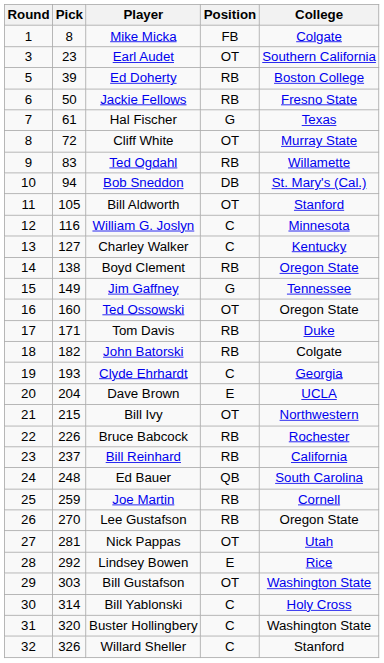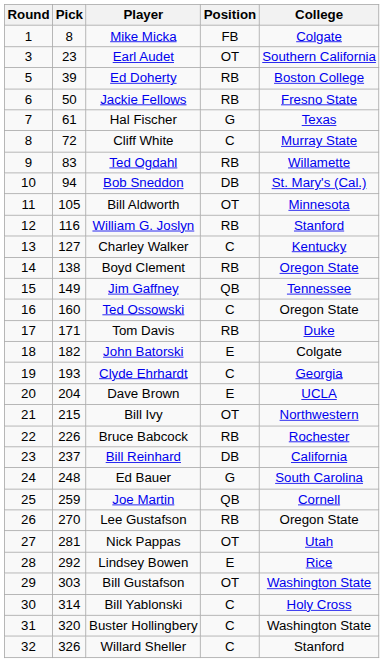 <table class="wikitable sortable sortable"  style="text-align:center;">
 <tr>
 <th>Round</th>
 <th>Pick</th>
 <th>Player</th>
 <th>Position</th>
 <th>College</th>
 </tr>
 <tr>
 <td>1</td>
 <td>8</td>
 <td><a href='#'>Mike Micka</a></td>
 <td>FB</td>
 <td><a href='#'>Colgate</a></td>
 </tr>
 <tr>
 <td>3</td>
 <td>23</td>
 <td><a href='#'>Earl Audet</a></td>
 <td>OT</td>
 <td><a href='#'>Southern California</a></td>
 </tr>
 <tr>
 <td>5</td>
 <td>39</td>
 <td><a href='#'>Ed Doherty</a></td>
 <td>RB</td>
 <td><a href='#'>Boston College</a></td>
 </tr>
 <tr>
 <td>6</td>
 <td>50</td>
 <td><a href='#'>Jackie Fellows</a></td>
 <td>RB</td>
 <td><a href='#'>Fresno State</a></td>
 </tr>
 <tr>
 <td>7</td>
 <td>61</td>
 <td>Hal Fischer</td>
 <td>G</td>
 <td><a href='#'>Texas</a></td>
 </tr>
 <tr>
 <td>8</td>
 <td>72</td>
 <td>Cliff White</td>
-<td>OT</td>
+<td>C</td>
 <td><a href='#'>Murray State</a></td>
 </tr>
 <tr>
 <td>9</td>
 <td>83</td>
 <td><a href='#'>Ted Ogdahl</a></td>
 <td>RB</td>
 <td><a href='#'>Willamette</a></td>
 </tr>
 <tr>
 <td>10</td>
 <td>94</td>
 <td><a href='#'>Bob Sneddon</a></td>
 <td>DB</td>
 <td><a href='#'>St. Mary's (Cal.)</a></td>
 </tr>
 <tr>
 <td>11</td>
 <td>105</td>
 <td>Bill Aldworth</td>
 <td>OT</td>
-<td><a href='#'>Stanford</a></td>
+<td><a href='#'>Minnesota</a></td>
 </tr>
 <tr>
 <td>12</td>
 <td>116</td>
 <td><a href='#'>William G. Joslyn</a></td>
-<td>C</td>
-<td><a href='#'>Minnesota</a></td>
+<td>RB</td>
+<td><a href='#'>Stanford</a></td>
 </tr>
 <tr>
 <td>13</td>
 <td>127</td>
 <td>Charley Walker</td>
 <td>C</td>
 <td><a href='#'>Kentucky</a></td>
 </tr>
 <tr>
 <td>14</td>
 <td>138</td>
 <td>Boyd Clement</td>
 <td>RB</td>
 <td><a href='#'>Oregon State</a></td>
 </tr>
 <tr>
 <td>15</td>
 <td>149</td>
 <td><a href='#'>Jim Gaffney</a></td>
-<td>G</td>
+<td>QB</td>
 <td><a href='#'>Tennessee</a></td>
 </tr>
 <tr>
 <td>16</td>
 <td>160</td>
 <td><a href='#'>Ted Ossowski</a></td>
-<td>OT</td>
+<td>C</td>
 <td>Oregon State</td>
 </tr>
 <tr>
 <td>17</td>
 <td>171</td>
 <td>Tom Davis</td>
 <td>RB</td>
 <td><a href='#'>Duke</a></td>
 </tr>
 <tr>
 <td>18</td>
 <td>182</td>
 <td><a href='#'>John Batorski</a></td>
-<td>RB</td>
+<td>E</td>
 <td>Colgate</td>
 </tr>
 <tr>
 <td>19</td>
 <td>193</td>
 <td><a href='#'>Clyde Ehrhardt</a></td>
 <td>C</td>
 <td><a href='#'>Georgia</a></td>
 </tr>
 <tr>
 <td>20</td>
 <td>204</td>
 <td>Dave Brown</td>
 <td>E</td>
 <td><a href='#'>UCLA</a></td>
 </tr>
 <tr>
 <td>21</td>
 <td>215</td>
 <td>Bill Ivy</td>
 <td>OT</td>
 <td><a href='#'>Northwestern</a></td>
 </tr>
 <tr>
 <td>22</td>
 <td>226</td>
 <td>Bruce Babcock</td>
 <td>RB</td>
 <td><a href='#'>Rochester</a></td>
 </tr>
 <tr>
 <td>23</td>
 <td>237</td>
 <td><a href='#'>Bill Reinhard</a></td>
-<td>RB</td>
+<td>DB</td>
 <td><a href='#'>California</a></td>
 </tr>
 <tr>
 <td>24</td>
 <td>248</td>
 <td>Ed Bauer</td>
-<td>QB</td>
+<td>G</td>
 <td><a href='#'>South Carolina</a></td>
 </tr>
 <tr>
 <td>25</td>
 <td>259</td>
 <td><a href='#'>Joe Martin</a></td>
-<td>RB</td>
+<td>QB</td>
 <td><a href='#'>Cornell</a></td>
 </tr>
 <tr>
 <td>26</td>
 <td>270</td>
 <td>Lee Gustafson</td>
 <td>RB</td>
 <td>Oregon State</td>
 </tr>
 <tr>
 <td>27</td>
 <td>281</td>
 <td>Nick Pappas</td>
 <td>OT</td>
 <td><a href='#'>Utah</a></td>
 </tr>
 <tr>
 <td>28</td>
 <td>292</td>
 <td>Lindsey Bowen</td>
 <td>E</td>
 <td><a href='#'>Rice</a></td>
 </tr>
 <tr>
 <td>29</td>
 <td>303</td>
 <td>Bill Gustafson</td>
 <td>OT</td>
 <td><a href='#'>Washington State</a></td>
 </tr>
 <tr>
 <td>30</td>
 <td>314</td>
 <td>Bill Yablonski</td>
 <td>C</td>
 <td><a href='#'>Holy Cross</a></td>
 </tr>
 <tr>
 <td>31</td>
 <td>320</td>
 <td>Buster Hollingbery</td>
 <td>C</td>
 <td>Washington State</td>
 </tr>
 <tr>
 <td>32</td>
 <td>326</td>
 <td>Willard Sheller</td>
 <td>C</td>
 <td>Stanford</td>
 </tr>
 </table>
